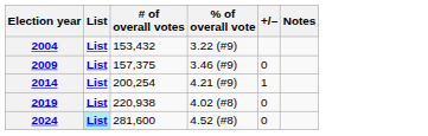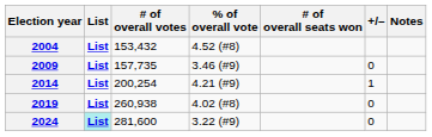 <table class=wikitable>
 <tr>
 <th>Election year</th>
 <th>List</th>
 <th># of<br>overall votes</th>
 <th>% of<br>overall vote</th>
+<th># of<br>overall seats won</th>
 <th>+/–</th>
 <th>Notes</th>
 </tr>
 <tr>
 <th><a href='#'>2004</a></th>
 <td><strong><a href='#'>List</a></strong></td>
 <td>153,432</td>
-<td>3.22 (#9)</td>
+<td>4.52 (#8)</td>
+<td></td>
 <td></td>
 <td></td>
 </tr>
 <tr>
 <th><a href='#'>2009</a></th>
 <td><strong><a href='#'>List</a></strong></td>
-<td>157,375</td>
+<td>157,735</td>
 <td>3.46 (#9)</td>
+<td></td>
 <td>0 </td>
 <td></td>
 </tr>
 <tr>
 <th><a href='#'>2014</a></th>
 <td><strong><a href='#'>List</a></strong></td>
 <td>200,254</td>
 <td>4.21 (#9)</td>
+<td></td>
 <td>1 </td>
 <td></td>
 </tr>
 <tr>
 <th><a href='#'>2019</a></th>
 <td><strong><a href='#'>List</a></strong></td>
-<td>220,938</td>
+<td>260,938</td>
 <td>4.02 (#8)</td>
+<td></td>
 <td>0 </td>
 <td></td>
 </tr>
 <tr>
 <th><a href='#'>2024</a></th>
 <td style="background: paleturquoise;"><strong><a href='#'>List</a></strong></td>
 <td>281,600</td>
-<td>4.52 (#8)</td>
+<td>3.22 (#9)</td>
+<td></td>
 <td>0 </td>
 <td></td>
 </tr>
 </table>
